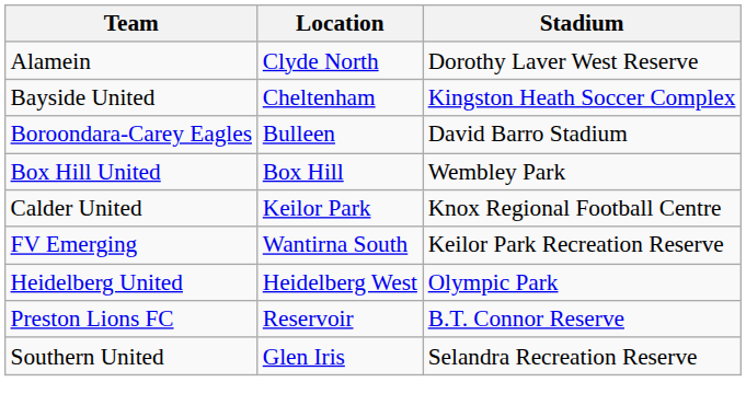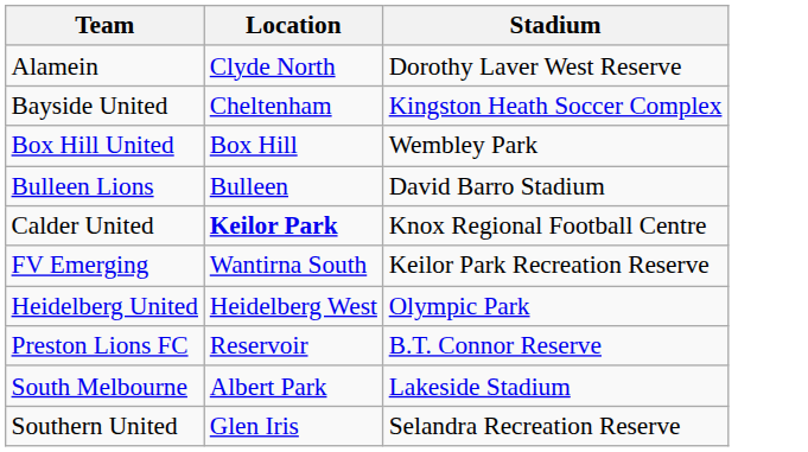 <table class="wikitable" style=width=400px>
 <tr>
 <th>Team</th>
 <th>Location</th>
 <th>Stadium</th>
 </tr>
 <tr>
 <td>Alamein</td>
 <td><a href='#'>Clyde North</a></td>
 <td>Dorothy Laver West Reserve</td>
 </tr>
 <tr>
 <td>Bayside United</td>
 <td><a href='#'>Cheltenham</a></td>
 <td><a href='#'>Kingston Heath Soccer Complex</a></td>
 </tr>
 <tr>
-<td><a href='#'>Boroondara-Carey Eagles</a></td>
-<td><a href='#'>Bulleen</a></td>
-<td>David Barro Stadium</td>
-</tr>
-<tr>
 <td><a href='#'>Box Hill United</a></td>
 <td><a href='#'>Box Hill</a></td>
 <td>Wembley Park</td>
 </tr>
 <tr>
+<td><a href='#'>Bulleen Lions</a></td>
+<td><a href='#'>Bulleen</a></td>
+<td>David Barro Stadium</td>
+</tr>
+<tr>
 <td>Calder United</td>
-<td><a href='#'>Keilor Park</a></td>
+<td><strong><a href='#'>Keilor Park</a></strong></td>
 <td>Knox Regional Football Centre</td>
 </tr>
 <tr>
 <td><a href='#'>FV Emerging</a></td>
 <td><a href='#'>Wantirna South</a></td>
 <td>Keilor Park Recreation Reserve</td>
 </tr>
 <tr>
 <td><a href='#'>Heidelberg United</a></td>
 <td><a href='#'>Heidelberg West</a></td>
 <td><a href='#'>Olympic Park</a></td>
 </tr>
 <tr>
 <td><a href='#'>Preston Lions FC</a></td>
 <td><a href='#'>Reservoir</a></td>
 <td><a href='#'>B.T. Connor Reserve</a></td>
 </tr>
 <tr>
+<td><a href='#'>South Melbourne</a></td>
+<td><a href='#'>Albert Park</a></td>
+<td><a href='#'>Lakeside Stadium</a></td>
+</tr>
+<tr>
 <td>Southern United</td>
 <td><a href='#'>Glen Iris</a></td>
 <td>Selandra Recreation Reserve</td>
 </tr>
 </table>
